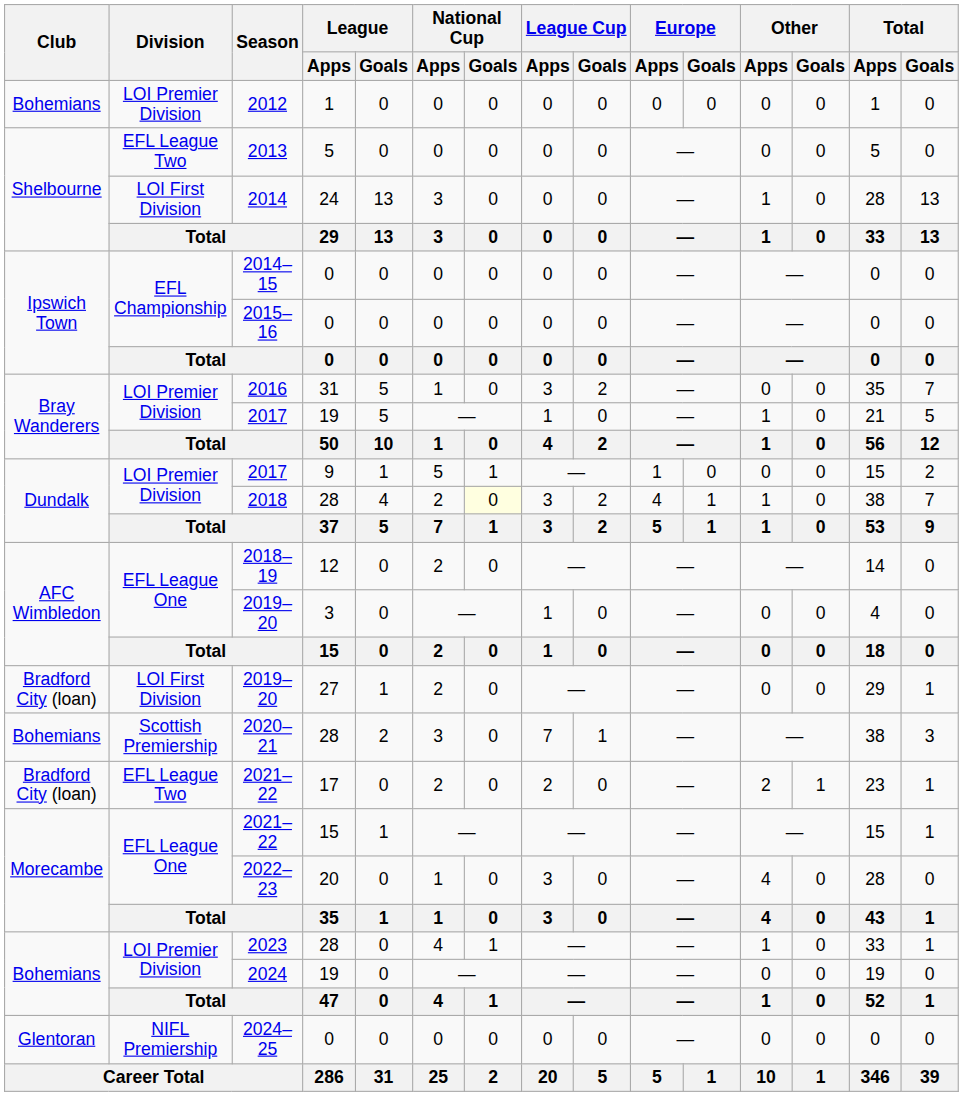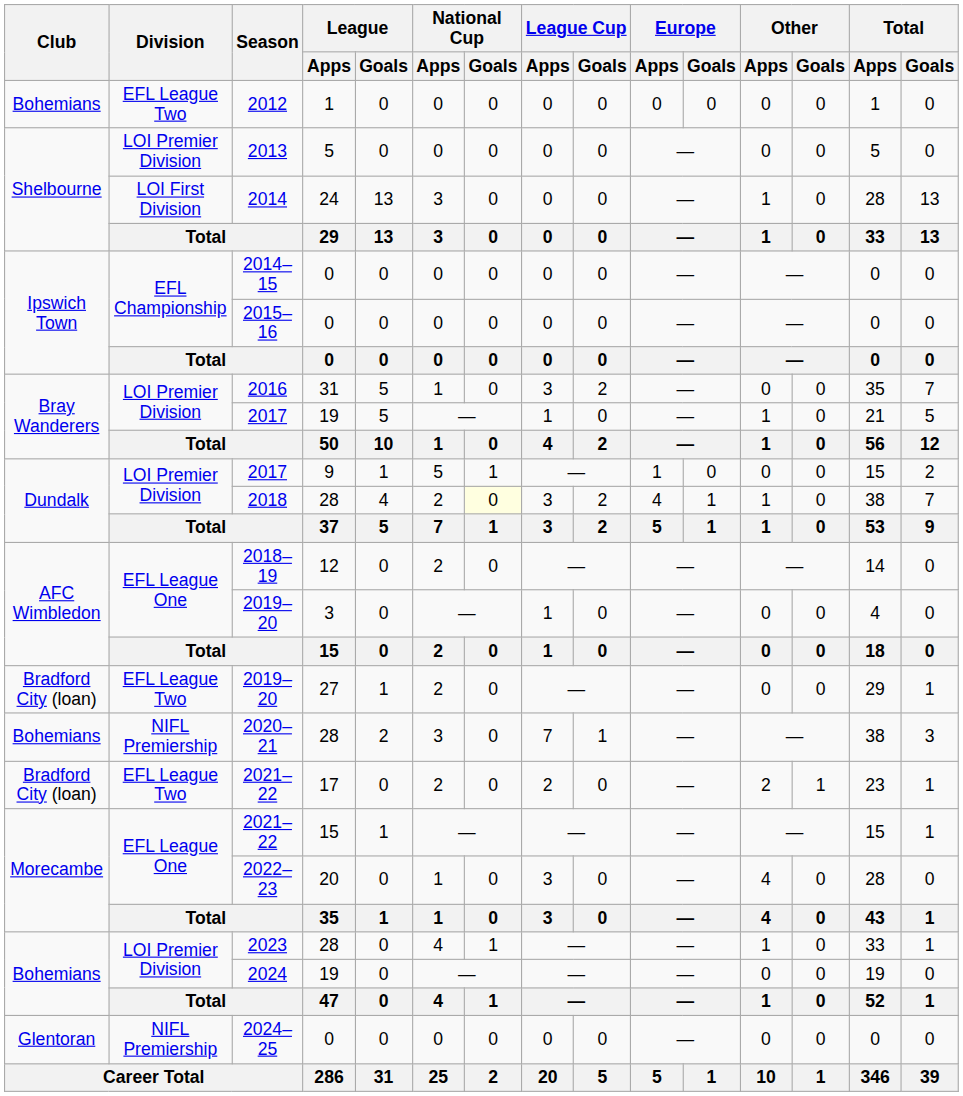 <table class="wikitable" style="text-align:center">
 <tr>
 <th rowspan="2">Club</th>
 <th rowspan="2">Division</th>
 <th rowspan="2">Season</th>
 <th colspan="2">League</th>
 <th colspan="2">National Cup</th>
 <th colspan="2"><a href='#'>League Cup</a></th>
 <th colspan="2"><a href='#'>Europe</a></th>
 <th colspan="2">Other</th>
 <th colspan="2">Total</th>
 </tr>
 <tr>
 <th>Apps</th>
 <th>Goals</th>
 <th>Apps</th>
 <th>Goals</th>
 <th>Apps</th>
 <th>Goals</th>
 <th>Apps</th>
 <th>Goals</th>
 <th>Apps</th>
 <th>Goals</th>
 <th>Apps</th>
 <th>Goals</th>
 </tr>
 <tr>
 <td><a href='#'>Bohemians</a></td>
-<td><a href='#'>LOI Premier Division</a></td>
+<td><a href='#'>EFL League Two</a></td>
 <td><a href='#'>2012</a></td>
 <td>1</td>
 <td>0</td>
 <td>0</td>
 <td>0</td>
 <td>0</td>
 <td>0</td>
 <td>0</td>
 <td>0</td>
 <td>0</td>
 <td>0</td>
 <td>1</td>
 <td>0</td>
 </tr>
 <tr>
 <td rowspan="3"><a href='#'>Shelbourne</a></td>
-<td><a href='#'>EFL League Two</a></td>
+<td><a href='#'>LOI Premier Division</a></td>
 <td><a href='#'>2013</a></td>
 <td>5</td>
 <td>0</td>
 <td>0</td>
 <td>0</td>
 <td>0</td>
 <td>0</td>
 <td colspan="2">—</td>
 <td>0</td>
 <td>0</td>
 <td>5</td>
 <td>0</td>
 </tr>
 <tr>
 <td><a href='#'>LOI First Division</a></td>
 <td><a href='#'>2014</a></td>
 <td>24</td>
 <td>13</td>
 <td>3</td>
 <td>0</td>
 <td>0</td>
 <td>0</td>
 <td colspan="2">—</td>
 <td>1</td>
 <td>0</td>
 <td>28</td>
 <td>13</td>
 </tr>
 <tr>
 <th colspan="2">Total</th>
 <th>29</th>
 <th>13</th>
 <th>3</th>
 <th>0</th>
 <th>0</th>
 <th>0</th>
 <th colspan="2">—</th>
 <th>1</th>
 <th>0</th>
 <th>33</th>
 <th>13</th>
 </tr>
 <tr>
 <td rowspan="3"><a href='#'>Ipswich Town</a></td>
 <td rowspan="2"><a href='#'>EFL Championship</a></td>
 <td><a href='#'>2014–15</a></td>
 <td>0</td>
 <td>0</td>
 <td>0</td>
 <td>0</td>
 <td>0</td>
 <td>0</td>
 <td colspan="2">—</td>
 <td colspan="2">—</td>
 <td>0</td>
 <td>0</td>
 </tr>
 <tr>
 <td><a href='#'>2015–16</a></td>
 <td>0</td>
 <td>0</td>
 <td>0</td>
 <td>0</td>
 <td>0</td>
 <td>0</td>
 <td colspan="2">—</td>
 <td colspan="2">—</td>
 <td>0</td>
 <td>0</td>
 </tr>
 <tr>
 <th colspan="2">Total</th>
 <th>0</th>
 <th>0</th>
 <th>0</th>
 <th>0</th>
 <th>0</th>
 <th>0</th>
 <th colspan="2">—</th>
 <th colspan="2">—</th>
 <th>0</th>
 <th>0</th>
 </tr>
 <tr>
 <td rowspan="3"><a href='#'>Bray Wanderers</a></td>
 <td rowspan="2"><a href='#'>LOI Premier Division</a></td>
 <td><a href='#'>2016</a></td>
 <td>31</td>
 <td>5</td>
 <td>1</td>
 <td>0</td>
 <td>3</td>
 <td>2</td>
 <td colspan="2">—</td>
 <td>0</td>
 <td>0</td>
 <td>35</td>
 <td>7</td>
 </tr>
 <tr>
 <td><a href='#'>2017</a></td>
 <td>19</td>
 <td>5</td>
 <td colspan="2">—</td>
 <td>1</td>
 <td>0</td>
 <td colspan="2">—</td>
 <td>1</td>
 <td>0</td>
 <td>21</td>
 <td>5</td>
 </tr>
 <tr>
 <th colspan="2">Total</th>
 <th>50</th>
 <th>10</th>
 <th>1</th>
 <th>0</th>
 <th>4</th>
 <th>2</th>
 <th colspan="2">—</th>
 <th>1</th>
 <th>0</th>
 <th>56</th>
 <th>12</th>
 </tr>
 <tr>
 <td rowspan="3"><a href='#'>Dundalk</a></td>
 <td rowspan="2"><a href='#'>LOI Premier Division</a></td>
 <td><a href='#'>2017</a></td>
 <td>9</td>
 <td>1</td>
 <td>5</td>
 <td>1</td>
 <td colspan="2">—</td>
 <td>1</td>
 <td>0</td>
 <td>0</td>
 <td>0</td>
 <td>15</td>
 <td>2</td>
 </tr>
 <tr>
 <td><a href='#'>2018</a></td>
 <td>28</td>
 <td>4</td>
 <td>2</td>
 <td style="background: lightyellow;">0</td>
 <td>3</td>
 <td>2</td>
 <td>4</td>
 <td>1</td>
 <td>1</td>
 <td>0</td>
 <td>38</td>
 <td>7</td>
 </tr>
 <tr>
 <th colspan="2">Total</th>
 <th>37</th>
 <th>5</th>
 <th>7</th>
 <th>1</th>
 <th>3</th>
 <th>2</th>
 <th>5</th>
 <th>1</th>
 <th>1</th>
 <th>0</th>
 <th>53</th>
 <th>9</th>
 </tr>
 <tr>
 <td rowspan="3"><a href='#'>AFC Wimbledon</a></td>
 <td rowspan="2"><a href='#'>EFL League One</a></td>
 <td><a href='#'>2018–19</a></td>
 <td>12</td>
 <td>0</td>
 <td>2</td>
 <td>0</td>
 <td colspan="2">—</td>
 <td colspan="2">—</td>
 <td colspan="2">—</td>
 <td>14</td>
 <td>0</td>
 </tr>
 <tr>
 <td><a href='#'>2019–20</a></td>
 <td>3</td>
 <td>0</td>
 <td colspan="2">—</td>
 <td>1</td>
 <td>0</td>
 <td colspan="2">—</td>
 <td>0</td>
 <td>0</td>
 <td>4</td>
 <td>0</td>
 </tr>
 <tr>
 <th colspan="2">Total</th>
 <th>15</th>
 <th>0</th>
 <th>2</th>
 <th>0</th>
 <th>1</th>
 <th>0</th>
 <th colspan="2">—</th>
 <th>0</th>
 <th>0</th>
 <th>18</th>
 <th>0</th>
 </tr>
 <tr>
 <td><a href='#'>Bradford City</a> (loan)</td>
-<td><a href='#'>LOI First Division</a></td>
+<td><a href='#'>EFL League Two</a></td>
 <td><a href='#'>2019–20</a></td>
 <td>27</td>
 <td>1</td>
 <td>2</td>
 <td>0</td>
 <td colspan="2">—</td>
 <td colspan="2">—</td>
 <td>0</td>
 <td>0</td>
 <td>29</td>
 <td>1</td>
 </tr>
 <tr>
 <td><a href='#'>Bohemians</a></td>
-<td><a href='#'>Scottish Premiership</a></td>
+<td><a href='#'>NIFL Premiership</a></td>
 <td><a href='#'>2020–21</a></td>
 <td>28</td>
 <td>2</td>
 <td>3</td>
 <td>0</td>
 <td>7</td>
 <td>1</td>
 <td colspan="2">—</td>
 <td colspan="2">—</td>
 <td>38</td>
 <td>3</td>
 </tr>
 <tr>
 <td><a href='#'>Bradford City</a> (loan)</td>
 <td><a href='#'>EFL League Two</a></td>
 <td><a href='#'>2021–22</a></td>
 <td>17</td>
 <td>0</td>
 <td>2</td>
 <td>0</td>
 <td>2</td>
 <td>0</td>
 <td colspan="2">—</td>
 <td>2</td>
 <td>1</td>
 <td>23</td>
 <td>1</td>
 </tr>
 <tr>
 <td rowspan="3"><a href='#'>Morecambe</a></td>
 <td rowspan="2"><a href='#'>EFL League One</a></td>
 <td><a href='#'>2021–22</a></td>
 <td>15</td>
 <td>1</td>
 <td colspan="2">—</td>
 <td colspan="2">—</td>
 <td colspan="2">—</td>
 <td colspan="2">—</td>
 <td>15</td>
 <td>1</td>
 </tr>
 <tr>
 <td><a href='#'>2022–23</a></td>
 <td>20</td>
 <td>0</td>
 <td>1</td>
 <td>0</td>
 <td>3</td>
 <td>0</td>
 <td colspan="2">—</td>
 <td>4</td>
 <td>0</td>
 <td>28</td>
 <td>0</td>
 </tr>
 <tr>
 <th colspan="2">Total</th>
 <th>35</th>
 <th>1</th>
 <th>1</th>
 <th>0</th>
 <th>3</th>
 <th>0</th>
 <th colspan="2">—</th>
 <th>4</th>
 <th>0</th>
 <th>43</th>
 <th>1</th>
 </tr>
 <tr>
 <td rowspan="3"><a href='#'>Bohemians</a></td>
 <td rowspan="2"><a href='#'>LOI Premier Division</a></td>
 <td><a href='#'>2023</a></td>
 <td>28</td>
 <td>0</td>
 <td>4</td>
 <td>1</td>
 <td colspan="2">—</td>
 <td colspan="2">—</td>
 <td>1</td>
 <td>0</td>
 <td>33</td>
 <td>1</td>
 </tr>
 <tr>
 <td><a href='#'>2024</a></td>
 <td>19</td>
 <td>0</td>
 <td colspan="2">—</td>
 <td colspan="2">—</td>
 <td colspan="2">—</td>
 <td>0</td>
 <td>0</td>
 <td>19</td>
 <td>0</td>
 </tr>
 <tr>
 <th colspan="2">Total</th>
 <th>47</th>
 <th>0</th>
 <th>4</th>
 <th>1</th>
 <th colspan="2">—</th>
 <th colspan="2">—</th>
 <th>1</th>
 <th>0</th>
 <th>52</th>
 <th>1</th>
 </tr>
 <tr>
 <td><a href='#'>Glentoran</a></td>
 <td><a href='#'>NIFL Premiership</a></td>
 <td><a href='#'>2024–25</a></td>
 <td>0</td>
 <td>0</td>
 <td>0</td>
 <td>0</td>
 <td>0</td>
 <td>0</td>
 <td colspan="2">—</td>
 <td>0</td>
 <td>0</td>
 <td>0</td>
 <td>0</td>
 </tr>
 <tr>
 <th colspan="3">Career Total</th>
 <th>286</th>
 <th>31</th>
 <th>25</th>
 <th>2</th>
 <th>20</th>
 <th>5</th>
 <th>5</th>
 <th>1</th>
 <th>10</th>
 <th>1</th>
 <th>346</th>
 <th>39</th>
 </tr>
 </table>
